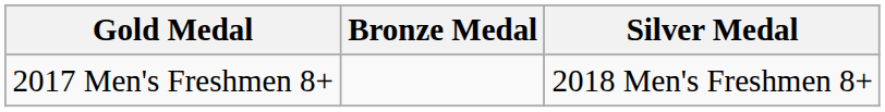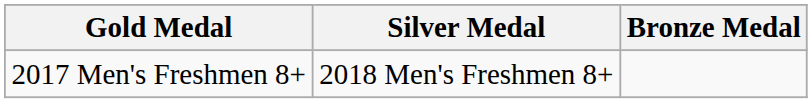 <table class="wikitable">
 <tr>
 <th>Gold Medal</th>
+<th>Silver Medal</th>
 <th>Bronze Medal</th>
-<th>Silver Medal</th>
 </tr>
 <tr>
 <td>2017 Men's Freshmen 8+</td>
+<td>2018 Men's Freshmen 8+</td>
 <td></td>
-<td>2018 Men's Freshmen 8+</td>
 </tr>
 </table>
